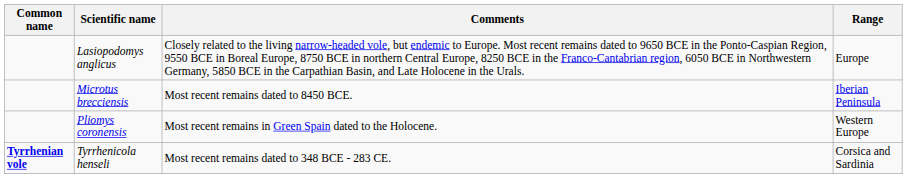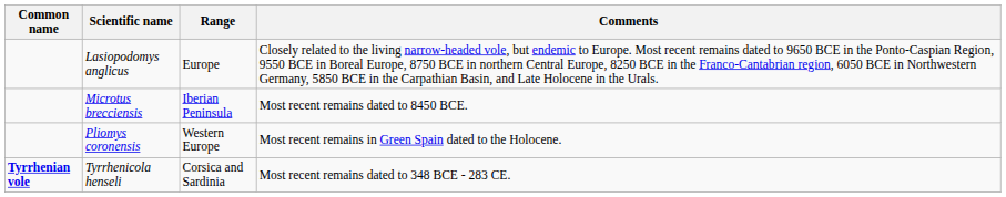 <table class="wikitable">
 <tr>
 <th>Common name</th>
 <th>Scientific name</th>
+<th>Range</th>
 <th class="unsortable">Comments</th>
-<th>Range</th>
 </tr>
 <tr>
 <td></td>
 <td><em>Lasiopodomys anglicus</em></td>
+<td>Europe</td>
 <td>Closely related to the living <a href='#'>narrow-headed vole</a>, but <a href='#'>endemic</a> to Europe. Most recent remains dated to 9650 BCE in the Ponto-Caspian Region, 9550 BCE in Boreal Europe, 8750 BCE in northern Central Europe, 8250 BCE in the <a href='#'>Franco-Cantabrian region</a>, 6050 BCE in Northwestern Germany, 5850 BCE in the Carpathian Basin, and Late Holocene in the Urals.</td>
-<td>Europe</td>
 </tr>
 <tr>
 <td></td>
 <td><em><a href='#'>Microtus brecciensis</a></em></td>
+<td><a href='#'>Iberian Peninsula</a></td>
 <td>Most recent remains dated to 8450 BCE.</td>
-<td><a href='#'>Iberian Peninsula</a></td>
 </tr>
 <tr>
 <td></td>
 <td><em><a href='#'>Pliomys coronensis</a></em></td>
+<td>Western Europe</td>
 <td>Most recent remains in <a href='#'>Green Spain</a> dated to the Holocene.</td>
-<td>Western Europe</td>
 </tr>
 <tr>
 <td><strong><a href='#'>Tyrrhenian vole</a></strong></td>
 <td><em>Tyrrhenicola henseli</em></td>
+<td>Corsica and Sardinia</td>
 <td>Most recent remains dated to 348 BCE - 283 CE.</td>
-<td>Corsica and Sardinia</td>
 </tr>
 </table>
